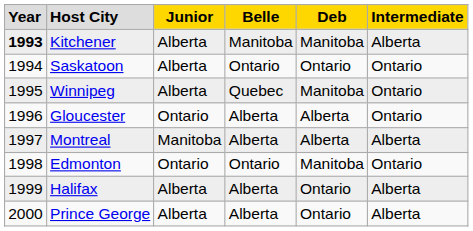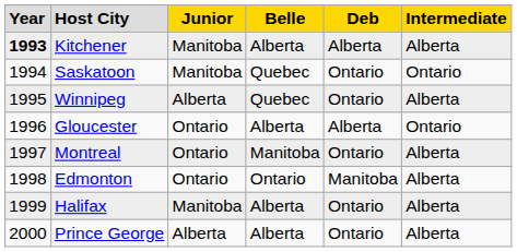 <table class="wikitable" style="text-align:center; font-size:90%">
 <tr align="left" style="font-weight:bold; background-color:#dddddd;" |>
 <td align="left">Year</td>
 <td align="left">Host City</td>
 <td style="background:gold"; align="center">Junior</td>
 <td style="background:gold"; align="center">Belle</td>
 <td style="background:gold"; align="center">Deb</td>
 <td style="background:gold"; align="center">Intermediate</td>
 </tr>
 <tr align="Left" bgcolor="#eeeeee">
 <td align="left"><strong>1993</strong></td>
 <td> <a href='#'>Kitchener</a></td>
+<td> Manitoba</td>
 <td> Alberta</td>
-<td> Manitoba</td>
-<td> Manitoba</td>
+<td> Alberta</td>
 <td> Alberta</td>
 </tr>
 <tr align="Left">
 <td align="left">1994</td>
 <td> <a href='#'>Saskatoon</a></td>
-<td> Alberta</td>
-<td> Ontario</td>
+<td> Manitoba</td>
+<td> Quebec</td>
 <td> Ontario</td>
 <td> Ontario</td>
 </tr>
 <tr align="Left" bgcolor="#eeeeee">
 <td align="left">1995</td>
 <td> <a href='#'>Winnipeg</a></td>
 <td> Alberta</td>
 <td> Quebec</td>
-<td> Manitoba</td>
 <td> Ontario</td>
+<td> Alberta</td>
 </tr>
 <tr align="Left">
 <td align="left">1996</td>
 <td> <a href='#'>Gloucester</a></td>
 <td> Ontario</td>
 <td> Alberta</td>
 <td> Alberta</td>
 <td> Ontario</td>
 </tr>
 <tr align="Left" bgcolor="#eeeeee">
 <td align="left">1997</td>
 <td> <a href='#'>Montreal</a></td>
+<td> Ontario</td>
 <td> Manitoba</td>
-<td> Alberta</td>
-<td> Alberta</td>
+<td> Ontario</td>
 <td> Alberta</td>
 </tr>
 <tr align="Left">
 <td align="left">1998</td>
 <td> <a href='#'>Edmonton</a></td>
 <td> Ontario</td>
 <td> Ontario</td>
 <td> Manitoba</td>
-<td> Ontario</td>
+<td> Alberta</td>
 </tr>
 <tr align="Left" bgcolor="#eeeeee">
 <td align="left">1999</td>
 <td> <a href='#'>Halifax</a></td>
-<td> Alberta</td>
+<td> Manitoba</td>
 <td> Alberta</td>
 <td> Ontario</td>
 <td> Alberta</td>
 </tr>
 <tr align="Left">
 <td align="left">2000</td>
 <td> <a href='#'>Prince George</a></td>
 <td> Alberta</td>
 <td> Alberta</td>
 <td> Ontario</td>
 <td> Alberta</td>
 </tr>
 </table>
